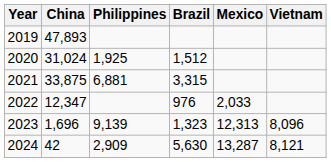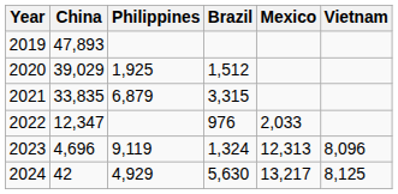 <table class="wikitable">
 <tr>
 <th>Year</th>
 <th>China</th>
 <th>Philippines</th>
 <th>Brazil</th>
 <th>Mexico</th>
 <th>Vietnam</th>
 </tr>
 <tr>
 <td>2019</td>
 <td>47,893</td>
 <td></td>
 <td></td>
 <td></td>
 <td></td>
 </tr>
 <tr>
 <td>2020</td>
-<td>31,024</td>
+<td>39,029</td>
 <td>1,925</td>
 <td>1,512</td>
 <td></td>
 <td></td>
 </tr>
 <tr>
 <td>2021</td>
-<td>33,875</td>
-<td>6,881</td>
+<td>33,835</td>
+<td>6,879</td>
 <td>3,315</td>
 <td></td>
 <td></td>
 </tr>
 <tr>
 <td>2022</td>
 <td>12,347</td>
 <td></td>
 <td>976</td>
 <td>2,033</td>
 <td></td>
 </tr>
 <tr>
 <td>2023</td>
-<td>1,696</td>
-<td>9,139</td>
-<td>1,323</td>
+<td>4,696</td>
+<td>9,119</td>
+<td>1,324</td>
 <td>12,313</td>
 <td>8,096</td>
 </tr>
 <tr>
 <td>2024</td>
 <td>42</td>
-<td>2,909</td>
+<td>4,929</td>
 <td>5,630</td>
-<td>13,287</td>
-<td>8,121</td>
+<td>13,217</td>
+<td>8,125</td>
 </tr>
 </table>
